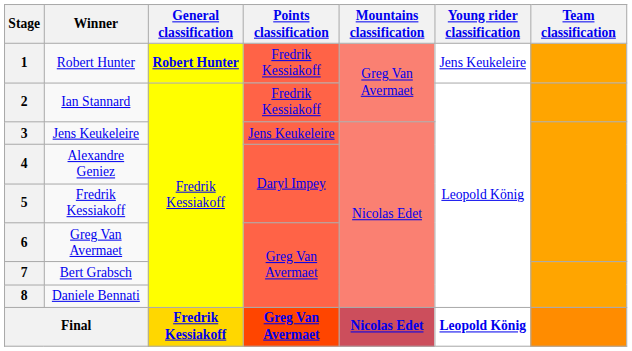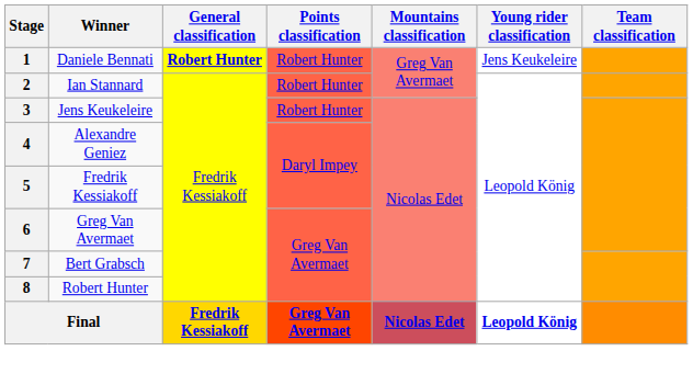 <table class="wikitable" style="text-align: center; font-size:smaller;">
 <tr>
 <th style="width:1%;">Stage</th>
 <th style="width:14%;">Winner</th>
 <th style="width:12%;"><a href='#'>General classification</a><br></th>
 <th style="width:12%;"><a href='#'>Points classification</a><br></th>
 <th style="width:12%;"><a href='#'>Mountains classification</a><br></th>
 <th style="width:12%;"><a href='#'>Young rider classification</a></th>
 <th style="width:12%;"><a href='#'>Team classification</a></th>
 </tr>
 <tr>
 <th>1</th>
-<td><a href='#'>Robert Hunter</a></td>
+<td><a href='#'>Daniele Bennati</a></td>
 <td style="background:yellow;"><strong><a href='#'>Robert Hunter</a></strong></td>
-<td style="background:tomato;"><a href='#'>Fredrik Kessiakoff</a></td>
+<td style="background:tomato;"><a href='#'>Robert Hunter</a></td>
 <td style="background:salmon;" rowspan="2"><a href='#'>Greg Van Avermaet</a></td>
 <td style="background:white;"><a href='#'>Jens Keukeleire</a></td>
 <td style="background:orange;"></td>
 </tr>
 <tr>
 <th>2</th>
 <td><a href='#'>Ian Stannard</a></td>
 <td style="background:yellow;" rowspan="7"><a href='#'>Fredrik Kessiakoff</a></td>
-<td style="background:tomato;"><a href='#'>Fredrik Kessiakoff</a></td>
+<td style="background:tomato;"><a href='#'>Robert Hunter</a></td>
 <td style="background:white;" rowspan="7"><a href='#'>Leopold König</a></td>
 <td style="background:orange;"></td>
 </tr>
 <tr>
 <th>3</th>
 <td><a href='#'>Jens Keukeleire</a></td>
-<td style="background:tomato;"><a href='#'>Jens Keukeleire</a></td>
+<td style="background:tomato;"><a href='#'>Robert Hunter</a></td>
 <td style="background:salmon;" rowspan="6"><a href='#'>Nicolas Edet</a></td>
 <td style="background:orange;" rowspan="4"></td>
 </tr>
 <tr>
 <th>4</th>
 <td><a href='#'>Alexandre Geniez</a></td>
 <td style="background:tomato;" rowspan="2"><a href='#'>Daryl Impey</a></td>
 </tr>
 <tr>
 <th>5</th>
 <td><a href='#'>Fredrik Kessiakoff</a></td>
 </tr>
 <tr>
 <th>6</th>
 <td><a href='#'>Greg Van Avermaet</a></td>
 <td style="background:tomato;" rowspan="3"><a href='#'>Greg Van Avermaet</a></td>
 </tr>
 <tr>
 <th>7</th>
 <td><a href='#'>Bert Grabsch</a></td>
 <td style="background:orange;" rowspan="2"></td>
 </tr>
 <tr>
 <th>8</th>
-<td><a href='#'>Daniele Bennati</a></td>
+<td><a href='#'>Robert Hunter</a></td>
 </tr>
 <tr>
 <th colspan=2><strong>Final</strong></th>
 <th style="background:gold;"><a href='#'>Fredrik Kessiakoff</a></th>
 <th style="background:#FF4500;"><a href='#'>Greg Van Avermaet</a></th>
 <th style="background:#cc4e5c;"><a href='#'>Nicolas Edet</a></th>
 <th style="background:white;"><a href='#'>Leopold König</a></th>
 <th style="background:darkorange;"></th>
 </tr>
 </table>
